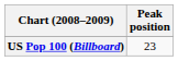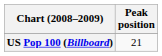 <table class="wikitable sortable plainrowheaders" style="text-align:center;">
 <tr>
 <th scope="col">Chart (2008–2009)</th>
 <th scope="col">Peak<br>position</th>
 </tr>
 <tr>
 </tr>
 <tr>
 </tr>
 <tr>
 </tr>
 <tr>
 </tr>
 <tr>
 </tr>
 <tr>
 </tr>
 <tr>
 <th scope="row">US <a href='#'>Pop 100</a> (<em><a href='#'>Billboard</a></em>)</th>
-<td>23</td>
+<td>21</td>
 </tr>
 </table>
